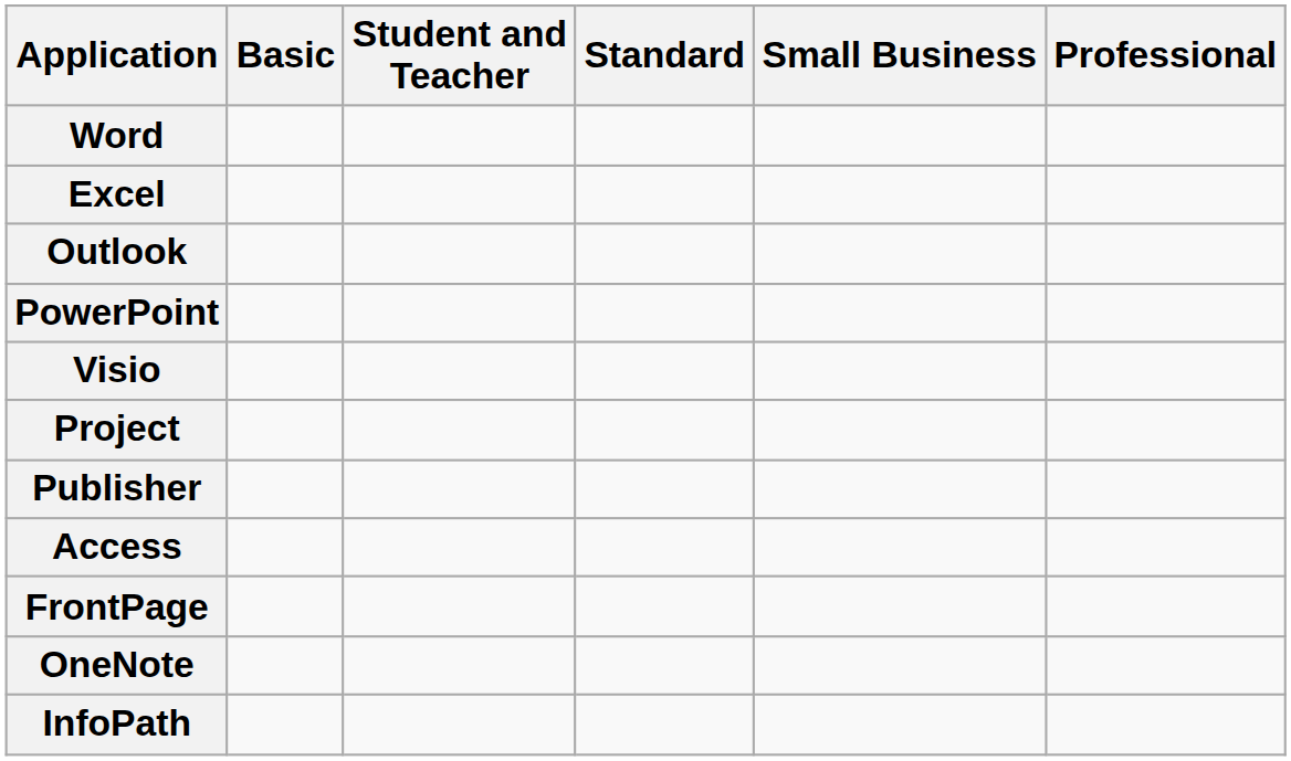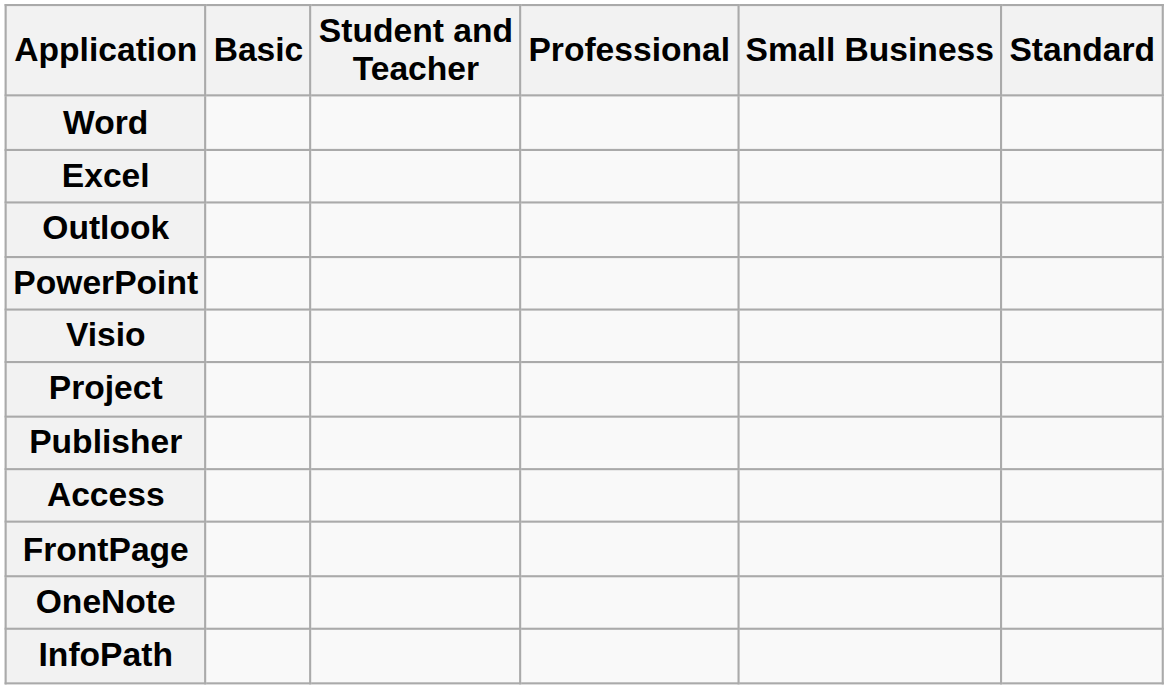 <table class="wikitable" style="font-size:100%; margin:auto; text-align:center">
 <tr>
 <th scope="col">Application</th>
 <th scope="col">Basic<br></th>
 <th scope="col">Student and<br>Teacher</th>
+<th scope="col">Professional</th>
+<th scope="col">Small Business</th>
 <th scope="col">Standard</th>
-<th scope="col">Small Business</th>
-<th scope="col">Professional</th>
 </tr>
 <tr>
 <th scope="row">Word</th>
 <td></td>
 <td></td>
 <td></td>
 <td></td>
 <td></td>
 </tr>
 <tr>
 <th scope="row">Excel</th>
 <td></td>
 <td></td>
 <td></td>
 <td></td>
 <td></td>
 </tr>
 <tr>
 <th scope="row">Outlook</th>
 <td></td>
 <td></td>
 <td></td>
 <td></td>
 <td></td>
 </tr>
 <tr>
 <th scope="row">PowerPoint</th>
 <td></td>
 <td></td>
 <td></td>
 <td></td>
 <td></td>
 </tr>
 <tr>
 <th>Visio</th>
 <td></td>
 <td></td>
 <td></td>
 <td></td>
 <td></td>
 </tr>
 <tr>
 <th>Project</th>
 <td></td>
 <td></td>
 <td></td>
 <td></td>
 <td></td>
 </tr>
 <tr>
 <th scope="row">Publisher</th>
 <td></td>
 <td></td>
 <td></td>
 <td></td>
 <td></td>
 </tr>
 <tr>
 <th scope="row">Access</th>
 <td></td>
 <td></td>
 <td></td>
 <td></td>
 <td></td>
 </tr>
 <tr>
 <th>FrontPage</th>
 <td></td>
 <td></td>
 <td></td>
 <td></td>
 <td></td>
 </tr>
 <tr>
 <th>OneNote</th>
 <td></td>
 <td></td>
 <td></td>
 <td></td>
 <td></td>
 </tr>
 <tr>
 <th scope="row">InfoPath</th>
 <td></td>
 <td></td>
 <td></td>
 <td></td>
 <td></td>
 </tr>
 </table>
